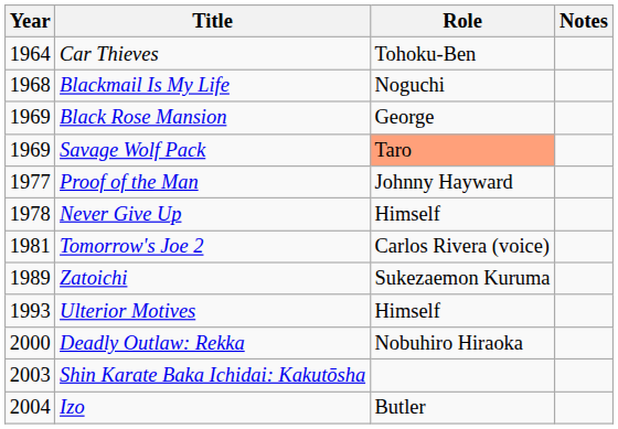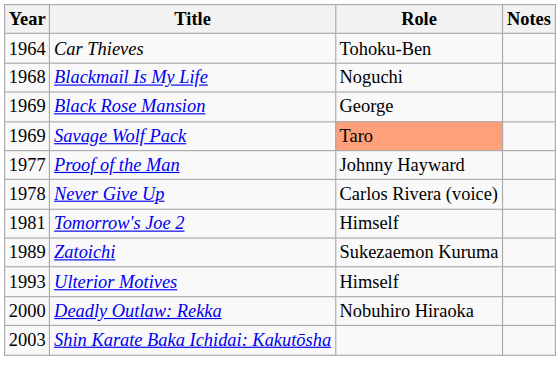 <table class="wikitable sortable">
 <tr>
 <th>Year</th>
 <th>Title</th>
 <th>Role</th>
 <th>Notes</th>
 </tr>
 <tr>
 <td>1964</td>
 <td><em>Car Thieves</em></td>
 <td>Tohoku-Ben</td>
 <td></td>
 </tr>
 <tr>
 <td>1968</td>
 <td><em><a href='#'>Blackmail Is My Life</a></em></td>
 <td>Noguchi</td>
 <td></td>
 </tr>
 <tr>
 <td>1969</td>
 <td><em><a href='#'>Black Rose Mansion</a></em></td>
 <td>George</td>
 <td></td>
 </tr>
 <tr>
 <td>1969</td>
 <td><em><a href='#'>Savage Wolf Pack</a></em></td>
 <td style="background: lightsalmon;">Taro</td>
 <td></td>
 </tr>
 <tr>
 <td>1977</td>
 <td><em><a href='#'>Proof of the Man</a></em></td>
 <td>Johnny Hayward</td>
 <td></td>
 </tr>
 <tr>
 <td>1978</td>
 <td><em><a href='#'>Never Give Up</a></em></td>
-<td>Himself</td>
+<td>Carlos Rivera (voice)</td>
 <td></td>
 </tr>
 <tr>
 <td>1981</td>
 <td><em><a href='#'>Tomorrow's Joe 2</a></em></td>
-<td>Carlos Rivera (voice)</td>
+<td>Himself</td>
 <td></td>
 </tr>
 <tr>
 <td>1989</td>
 <td><em><a href='#'>Zatoichi</a></em></td>
 <td>Sukezaemon Kuruma</td>
 <td></td>
 </tr>
 <tr>
 <td>1993</td>
 <td><em><a href='#'>Ulterior Motives</a></em></td>
 <td>Himself</td>
 <td></td>
 </tr>
 <tr>
 <td>2000</td>
 <td><em><a href='#'>Deadly Outlaw: Rekka</a></em></td>
 <td>Nobuhiro Hiraoka</td>
 <td></td>
 </tr>
 <tr>
 <td>2003</td>
 <td><em><a href='#'>Shin Karate Baka Ichidai: Kakutōsha</a></em></td>
 <td></td>
 <td></td>
 </tr>
-<tr>
-<td>2004</td>
-<td><em><a href='#'>Izo</a></em></td>
-<td>Butler</td>
-<td></td>
-</tr>
 </table>
